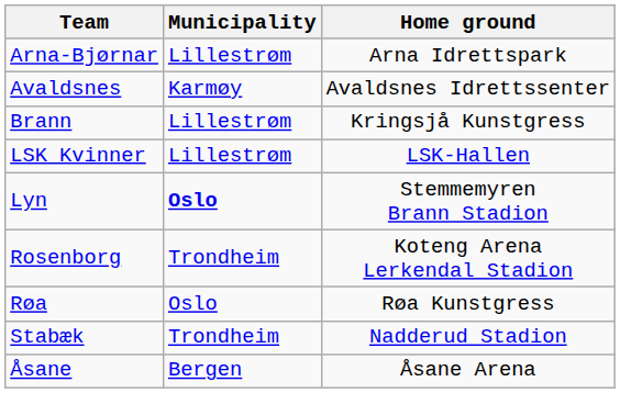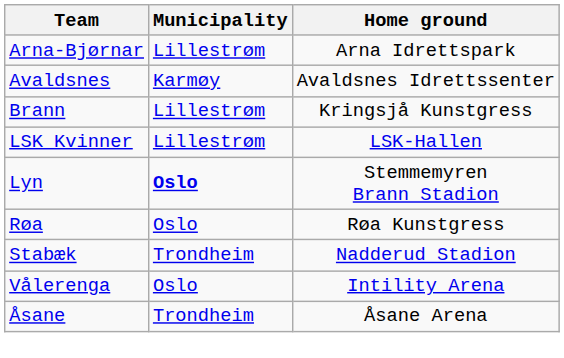 <table class="wikitable sortable" style="text-align:center;">
 <tr>
 <th>Team</th>
 <th>Municipality</th>
 <th>Home ground</th>
 </tr>
 <tr>
 <td style="text-align:left"><a href='#'>Arna-Bjørnar</a></td>
 <td style="text-align:left"><a href='#'>Lillestrøm</a></td>
 <td>Arna Idrettspark</td>
 </tr>
 <tr>
 <td style="text-align:left"><a href='#'>Avaldsnes</a></td>
 <td style="text-align:left"><a href='#'>Karmøy</a></td>
 <td>Avaldsnes Idrettssenter</td>
 </tr>
 <tr>
 <td style="text-align:left"><a href='#'>Brann</a></td>
 <td style="text-align:left"><a href='#'>Lillestrøm</a></td>
 <td>Kringsjå Kunstgress</td>
 </tr>
 <tr>
 <td style="text-align:left"><a href='#'>LSK Kvinner</a></td>
 <td style="text-align:left"><a href='#'>Lillestrøm</a></td>
 <td><a href='#'>LSK-Hallen</a></td>
 </tr>
 <tr>
 <td style="text-align:left"><a href='#'>Lyn</a></td>
 <td style="text-align:left"><strong><a href='#'>Oslo</a></strong></td>
 <td>Stemmemyren<br><a href='#'>Brann Stadion</a></td>
 </tr>
 <tr>
-<td style="text-align:left"><a href='#'>Rosenborg</a></td>
-<td style="text-align:left"><a href='#'>Trondheim</a></td>
-<td>Koteng Arena<br><a href='#'>Lerkendal Stadion</a></td>
-</tr>
-<tr>
 <td style="text-align:left"><a href='#'>Røa</a></td>
 <td style="text-align:left"><a href='#'>Oslo</a></td>
 <td>Røa Kunstgress</td>
 </tr>
 <tr>
 <td style="text-align:left"><a href='#'>Stabæk</a></td>
 <td style="text-align:left"><a href='#'>Trondheim</a></td>
 <td><a href='#'>Nadderud Stadion</a></td>
 </tr>
 <tr>
+<td style="text-align:left"><a href='#'>Vålerenga</a></td>
+<td style="text-align:left"><a href='#'>Oslo</a></td>
+<td><a href='#'>Intility Arena</a></td>
+</tr>
+<tr>
 <td style="text-align:left"><a href='#'>Åsane</a></td>
-<td style="text-align:left"><a href='#'>Bergen</a></td>
+<td style="text-align:left"><a href='#'>Trondheim</a></td>
 <td>Åsane Arena</td>
 </tr>
 </table>
